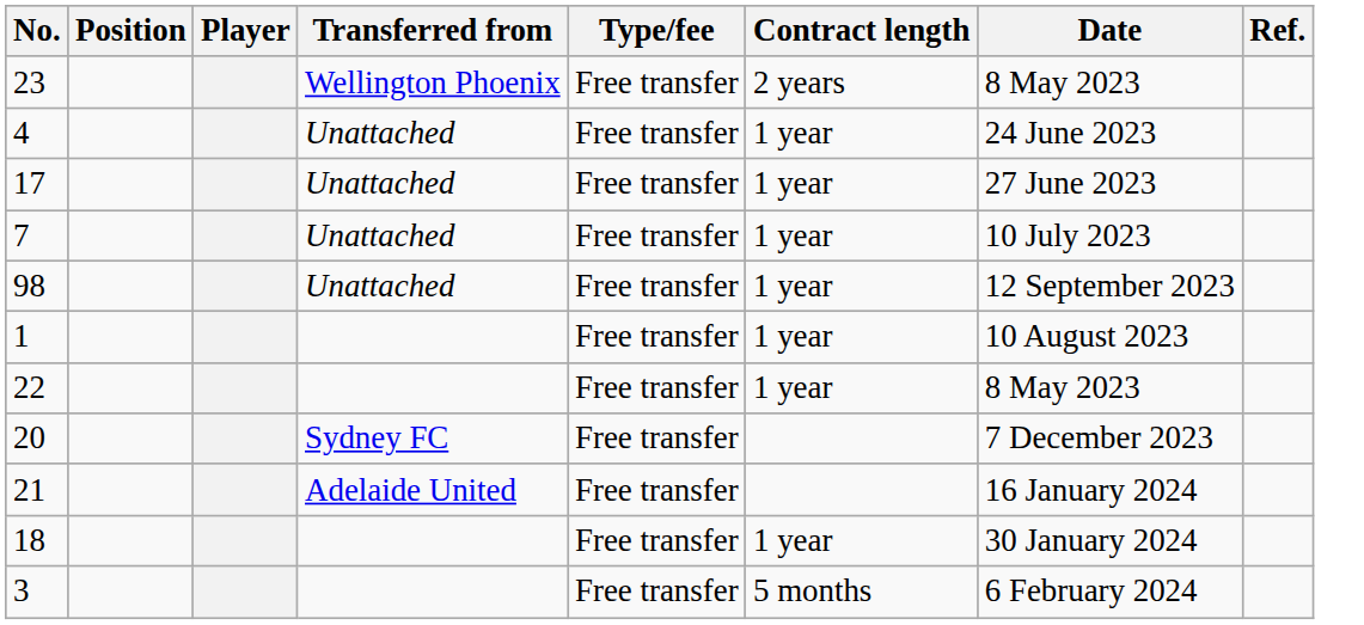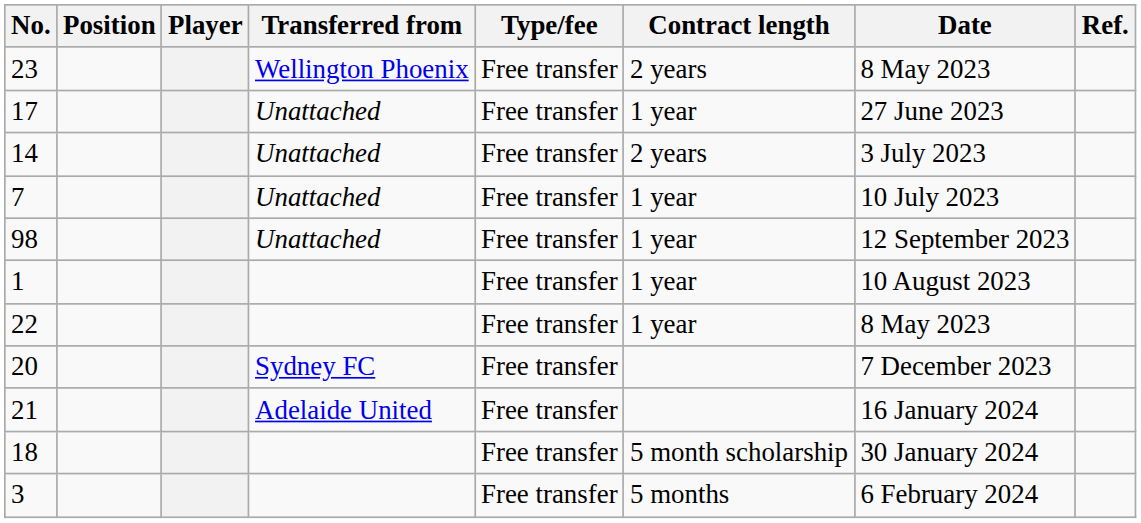 <table class="wikitable plainrowheaders sortable" style="text-align:center; text-align:left">
 <tr>
 <th scope="col">No.</th>
 <th scope="col">Position</th>
 <th scope="col">Player</th>
 <th scope="col">Transferred from</th>
 <th scope="col">Type/fee</th>
 <th scope="col">Contract length</th>
 <th scope="col">Date</th>
 <th scope="col" class="unsortable">Ref.</th>
 </tr>
 <tr>
 <td>23</td>
 <td></td>
 <th scope="row"></th>
 <td><a href='#'>Wellington Phoenix</a></td>
 <td>Free transfer</td>
 <td>2 years</td>
 <td>8 May 2023</td>
 <td></td>
 </tr>
 <tr>
-<td>4</td>
-<td></td>
-<th scope="row"></th>
-<td><em>Unattached</em></td>
-<td>Free transfer</td>
-<td>1 year</td>
-<td>24 June 2023</td>
-<td></td>
-</tr>
-<tr>
 <td>17</td>
 <td></td>
 <th scope="row"></th>
 <td><em>Unattached</em></td>
 <td>Free transfer</td>
 <td>1 year</td>
 <td>27 June 2023</td>
+<td></td>
+</tr>
+<tr>
+<td>14</td>
+<td></td>
+<th scope="row"></th>
+<td><em>Unattached</em></td>
+<td>Free transfer</td>
+<td>2 years</td>
+<td>3 July 2023</td>
 <td></td>
 </tr>
 <tr>
 <td>7</td>
 <td></td>
 <th scope="row"></th>
 <td><em>Unattached</em></td>
 <td>Free transfer</td>
 <td>1 year</td>
 <td>10 July 2023</td>
 <td></td>
 </tr>
 <tr>
 <td>98</td>
 <td></td>
 <th scope="row"></th>
 <td><em>Unattached</em></td>
 <td>Free transfer</td>
 <td>1 year</td>
 <td>12 September 2023</td>
 <td></td>
 </tr>
 <tr>
 <td>1</td>
 <td></td>
 <th scope="row"></th>
 <td></td>
 <td>Free transfer</td>
 <td>1 year</td>
 <td>10 August 2023</td>
 <td></td>
 </tr>
 <tr>
 <td>22</td>
 <td></td>
 <th scope="row"></th>
 <td></td>
 <td>Free transfer</td>
 <td>1 year</td>
 <td>8 May 2023</td>
 <td></td>
 </tr>
 <tr>
 <td>20</td>
 <td></td>
 <th scope="row"></th>
 <td><a href='#'>Sydney FC</a></td>
 <td>Free transfer</td>
 <td></td>
 <td>7 December 2023</td>
 <td></td>
 </tr>
 <tr>
 <td>21</td>
 <td></td>
 <th scope="row"></th>
 <td><a href='#'>Adelaide United</a></td>
 <td>Free transfer</td>
 <td></td>
 <td>16 January 2024</td>
 <td></td>
 </tr>
 <tr>
 <td>18</td>
 <td></td>
 <th scope="row"></th>
 <td></td>
 <td>Free transfer</td>
-<td>1 year</td>
+<td>5 month scholarship</td>
 <td>30 January 2024</td>
 <td></td>
 </tr>
 <tr>
 <td>3</td>
 <td></td>
 <th scope="row"></th>
 <td></td>
 <td>Free transfer</td>
 <td>5 months</td>
 <td>6 February 2024</td>
 <td></td>
 </tr>
 </table>
